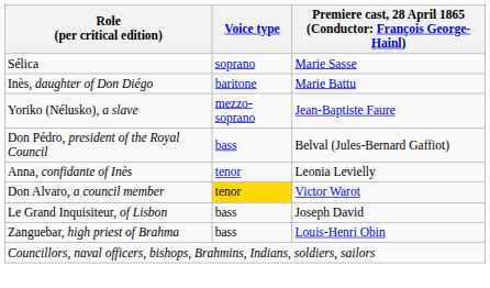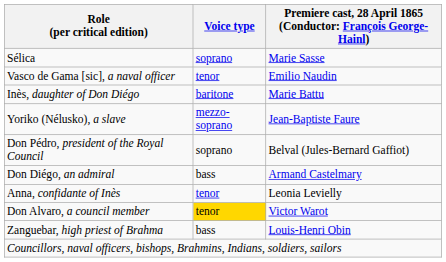 <table class="wikitable">
 <tr>
 <th>Role<br>(per critical edition)</th>
 <th><a href='#'>Voice type</a></th>
 <th>Premiere cast, 28 April 1865<br>(Conductor: <a href='#'>François George-Hainl</a>)</th>
 </tr>
 <tr>
 <td>Sélica</td>
 <td><a href='#'>soprano</a></td>
 <td><a href='#'>Marie Sasse</a></td>
+</tr>
+<tr>
+<td>Vasco de Gama [sic], <em>a naval officer</em></td>
+<td><a href='#'>tenor</a></td>
+<td><a href='#'>Emilio Naudin</a></td>
 </tr>
 <tr>
 <td>Inès, <em>daughter of Don Diégo</em></td>
 <td><a href='#'>baritone</a></td>
 <td><a href='#'>Marie Battu</a></td>
 </tr>
 <tr>
 <td>Yoriko (Nélusko), <em>a slave</em></td>
 <td><a href='#'>mezzo-soprano</a></td>
 <td><a href='#'>Jean-Baptiste Faure</a></td>
 </tr>
 <tr>
 <td>Don Pédro, <em>president of the Royal Council</em></td>
-<td><a href='#'>bass</a></td>
+<td>soprano</td>
 <td>Belval (Jules-Bernard Gaffiot)</td>
+</tr>
+<tr>
+<td>Don Diégo, <em>an admiral</em></td>
+<td>bass</td>
+<td><a href='#'>Armand Castelmary</a></td>
 </tr>
 <tr>
 <td>Anna, <em>confidante of Inès</em></td>
 <td><a href='#'>tenor</a></td>
 <td>Leonia Levielly</td>
 </tr>
 <tr>
 <td>Don Alvaro, <em>a council member</em></td>
 <td style="background: gold;">tenor</td>
 <td><a href='#'>Victor Warot</a></td>
 </tr>
 <tr>
-<td>Le Grand Inquisiteur, <em>of Lisbon</em></td>
-<td>bass</td>
-<td>Joseph David</td>
-</tr>
-<tr>
 <td>Zanguebar, <em>high priest of Brahma</em></td>
 <td>bass</td>
 <td><a href='#'>Louis-Henri Obin</a></td>
 </tr>
 <tr>
 <td colspan="3"><em>Councillors, naval officers, bishops, Brahmins, Indians, soldiers, sailors</em></td>
 </tr>
 </table>
